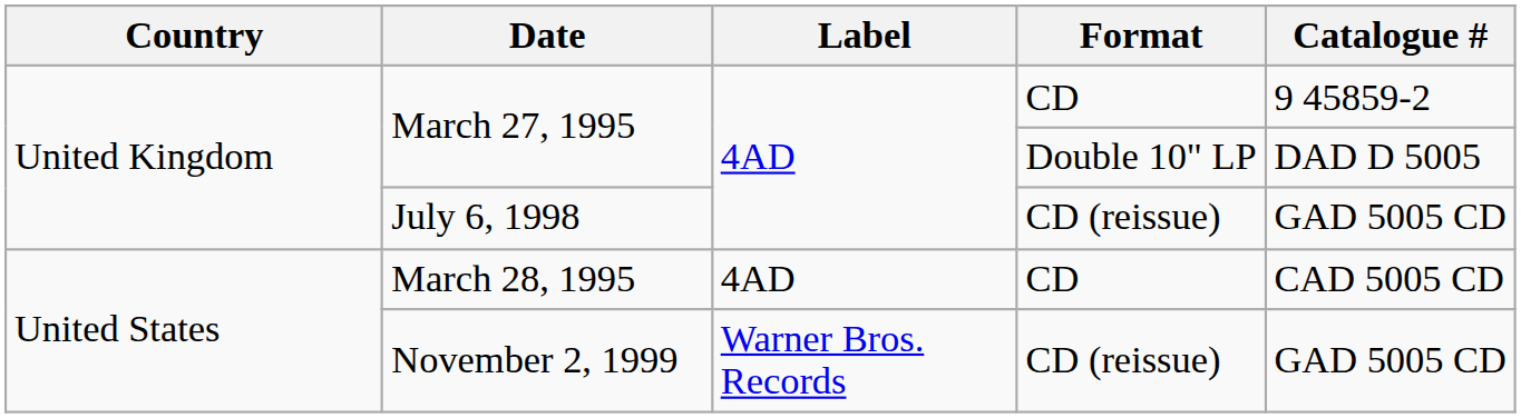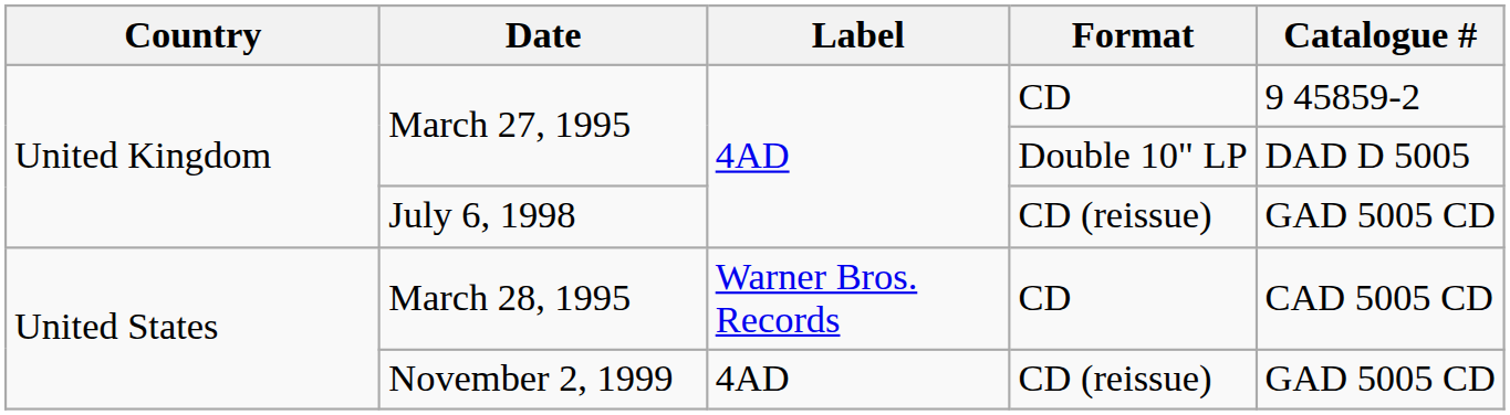 <table class="wikitable">
 <tr>
 <th width="150px">Country</th>
 <th width="130px">Date</th>
 <th width="120px">Label</th>
 <th>Format</th>
 <th>Catalogue #</th>
 </tr>
 <tr>
 <td rowspan="3">United Kingdom</td>
 <td rowspan="2">March 27, 1995</td>
 <td rowspan="3"><a href='#'>4AD</a></td>
 <td>CD</td>
 <td>9 45859-2</td>
 </tr>
 <tr>
 <td>Double 10" LP</td>
 <td>DAD D 5005</td>
 </tr>
 <tr>
 <td>July 6, 1998</td>
 <td>CD (reissue)</td>
 <td>GAD 5005 CD</td>
 </tr>
 <tr>
 <td rowspan="2">United States</td>
 <td>March 28, 1995</td>
-<td>4AD</td>
+<td><a href='#'>Warner Bros. Records</a></td>
 <td>CD</td>
 <td>CAD 5005 CD</td>
 </tr>
 <tr>
 <td>November 2, 1999</td>
-<td><a href='#'>Warner Bros. Records</a></td>
+<td>4AD</td>
 <td>CD (reissue)</td>
 <td>GAD 5005 CD</td>
 </tr>
 </table>
